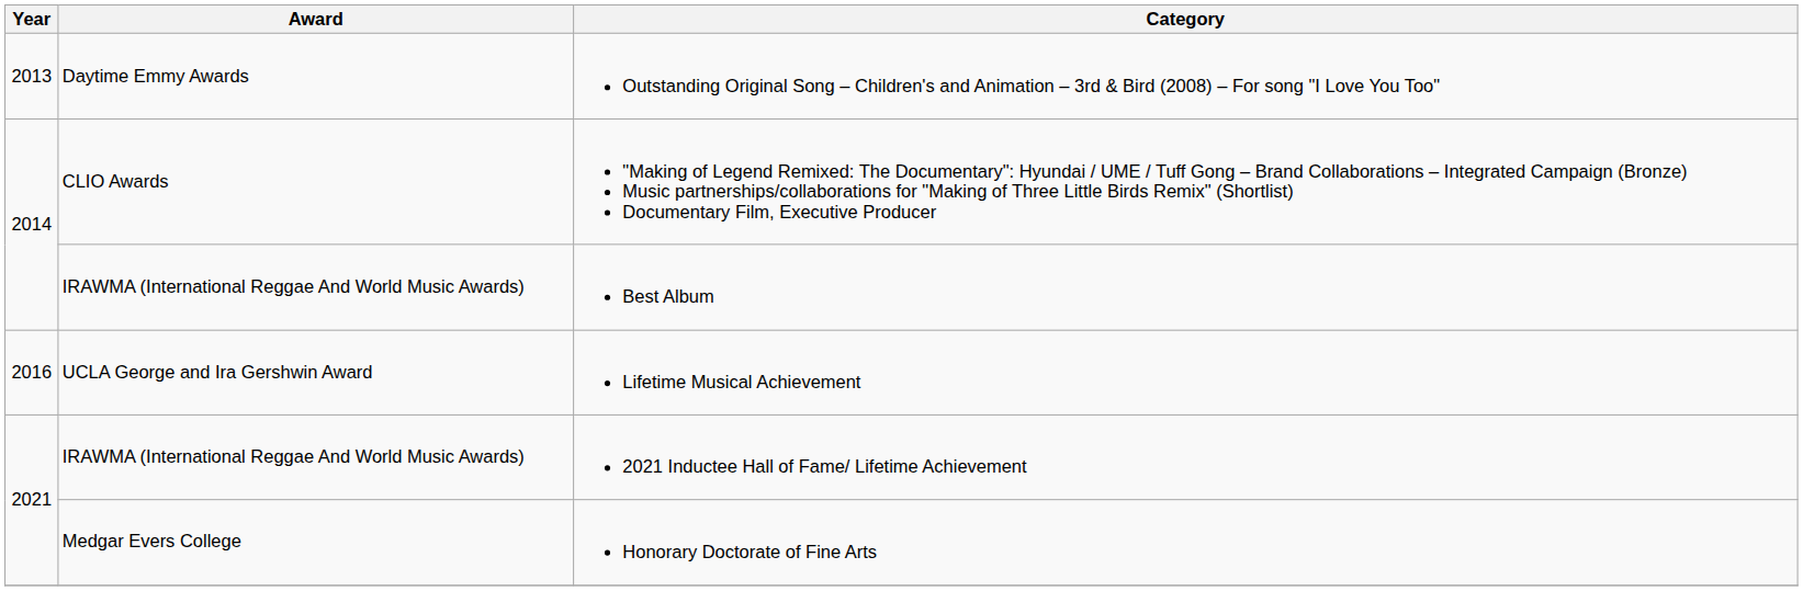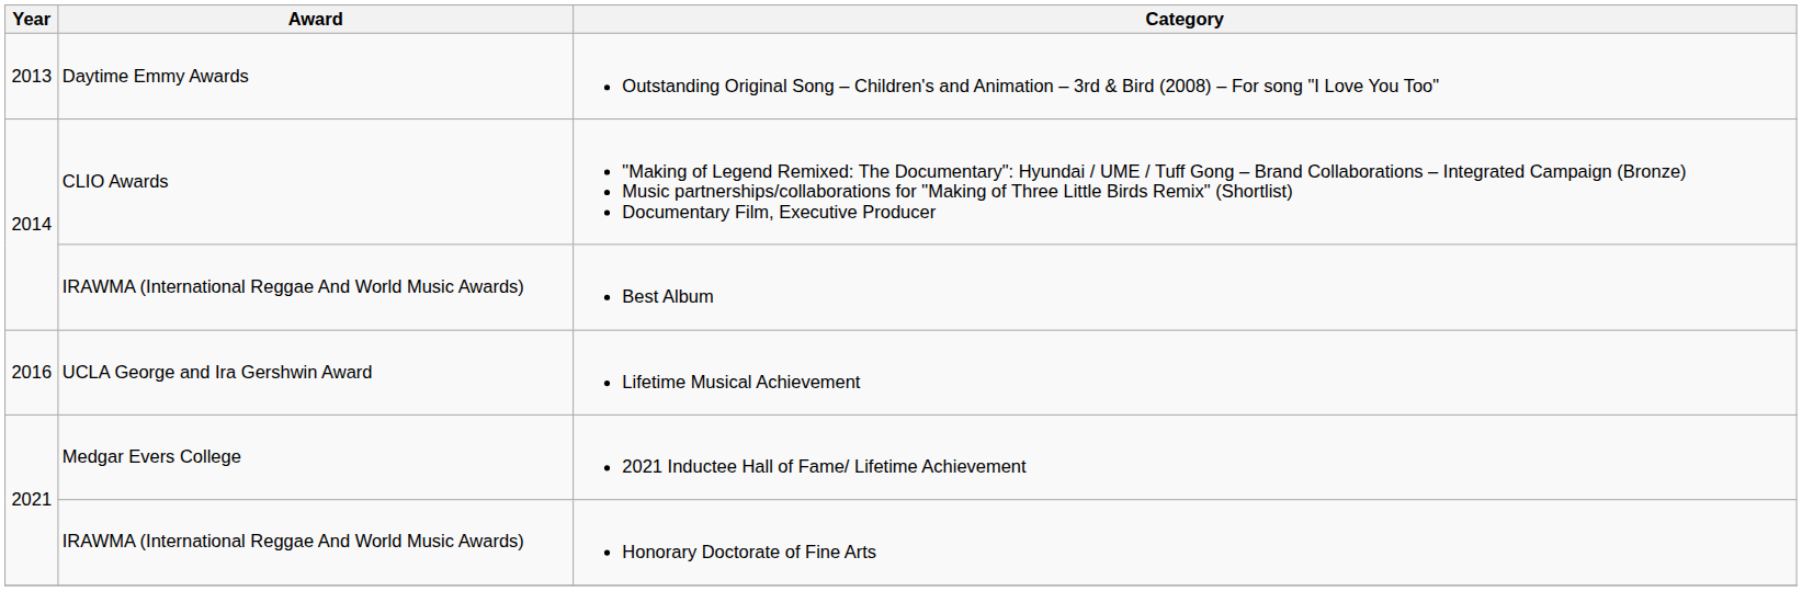 <table class="wikitable" style="width:80%;">
 <tr>
 <th align=center>Year</th>
 <th>Award</th>
 <th>Category</th>
 </tr>
 <tr>
 <td style="text-align:center;" rowspan="1">2013</td>
 <td>Daytime Emmy Awards</td>
 <td><br><ul><li>Outstanding Original Song – Children's and Animation – 3rd & Bird (2008) – For song "I Love You Too"</li></ul></td>
 </tr>
 <tr>
 <td style="text-align:center;" rowspan="2">2014</td>
 <td>CLIO Awards</td>
 <td><br><ul><li>"Making of Legend Remixed: The Documentary":  Hyundai / UME / Tuff Gong – Brand Collaborations – Integrated Campaign (Bronze)</li><li>Music partnerships/collaborations for "Making of Three Little Birds Remix" (Shortlist)</li><li>Documentary Film, Executive Producer</li></ul></td>
 </tr>
 <tr>
 <td>IRAWMA (International Reggae And World Music Awards)</td>
 <td><br><ul><li>Best Album</li></ul></td>
 </tr>
 <tr>
 <td style="text-align:center;" rowspan="1">2016</td>
 <td>UCLA George and Ira Gershwin Award</td>
 <td><br><ul><li>Lifetime Musical Achievement</li></ul></td>
 </tr>
 <tr>
 <td style="text-align:center;" rowspan="2">2021</td>
-<td>IRAWMA (International Reggae And World Music Awards)</td>
+<td>Medgar Evers College</td>
 <td><br><ul><li>2021 Inductee Hall of Fame/ Lifetime Achievement</li></ul></td>
 </tr>
 <tr>
-<td>Medgar Evers College</td>
+<td>IRAWMA (International Reggae And World Music Awards)</td>
 <td><br><ul><li>Honorary Doctorate of Fine Arts</li></ul></td>
 </tr>
 <tr>
 </tr>
 </table>
